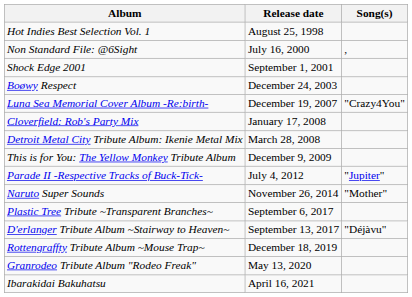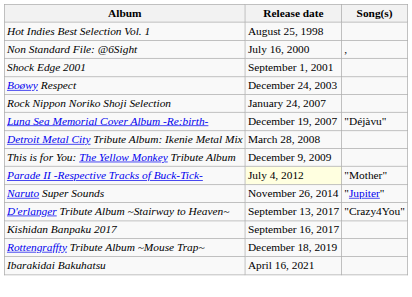 <table class="wikitable">
 <tr>
 <th>Album</th>
 <th>Release date</th>
 <th>Song(s)</th>
 </tr>
 <tr>
 <td><em>Hot Indies Best Selection Vol. 1</em></td>
 <td>August 25, 1998</td>
 <td></td>
 </tr>
 <tr>
 <td><em>Non Standard File: @6Sight </em></td>
 <td>July 16, 2000</td>
 <td>, </td>
 </tr>
 <tr>
 <td><em>Shock Edge 2001</em></td>
 <td>September 1, 2001</td>
 <td></td>
 </tr>
 <tr>
 <td><em><a href='#'>Boøwy</a> Respect</em></td>
 <td>December 24, 2003</td>
 <td></td>
 </tr>
 <tr>
+<td><em>Rock Nippon Noriko Shoji Selection</em></td>
+<td>January 24, 2007</td>
+<td></td>
+</tr>
+<tr>
 <td><em><a href='#'>Luna Sea Memorial Cover Album -Re:birth-</a></em></td>
 <td>December 19, 2007</td>
-<td>"Crazy4You"</td>
-</tr>
-<tr>
-<td><em><a href='#'>Cloverfield: Rob's Party Mix</a></em></td>
-<td>January 17, 2008</td>
-<td></td>
+<td>"Déjàvu"</td>
 </tr>
 <tr>
 <td><em><a href='#'>Detroit Metal City</a> Tribute Album: Ikenie Metal Mix</em></td>
 <td>March 28, 2008</td>
 <td></td>
 </tr>
 <tr>
 <td><em>This is for You: <a href='#'>The Yellow Monkey</a> Tribute Album</em></td>
 <td>December 9, 2009</td>
 <td></td>
 </tr>
 <tr>
 <td><em><a href='#'>Parade II -Respective Tracks of Buck-Tick-</a></em></td>
-<td>July 4, 2012</td>
-<td>"<a href='#'>Jupiter</a>"</td>
+<td style="background: lightyellow;">July 4, 2012</td>
+<td>"Mother"</td>
 </tr>
 <tr>
 <td><em><a href='#'>Naruto</a> Super Sounds</em></td>
 <td>November 26, 2014</td>
-<td>"Mother"</td>
-</tr>
-<tr>
-<td><em><a href='#'>Plastic Tree</a> Tribute ~Transparent Branches~</em></td>
-<td>September 6, 2017</td>
-<td></td>
+<td>"<a href='#'>Jupiter</a>"</td>
 </tr>
 <tr>
 <td><em><a href='#'>D'erlanger</a> Tribute Album ~Stairway to Heaven~</em></td>
 <td>September 13, 2017</td>
-<td>"Déjàvu"</td>
+<td>"Crazy4You"</td>
+</tr>
+<tr>
+<td><em>Kishidan Banpaku 2017</em></td>
+<td>September 16, 2017</td>
+<td></td>
 </tr>
 <tr>
 <td><em><a href='#'>Rottengraffty</a> Tribute Album ~Mouse Trap~</em></td>
 <td>December 18, 2019</td>
-<td></td>
-</tr>
-<tr>
-<td><em><a href='#'>Granrodeo</a> Tribute Album "Rodeo Freak"</em></td>
-<td>May 13, 2020</td>
 <td></td>
 </tr>
 <tr>
 <td><em>Ibarakidai Bakuhatsu</em></td>
 <td>April 16, 2021</td>
 <td></td>
 </tr>
 </table>
